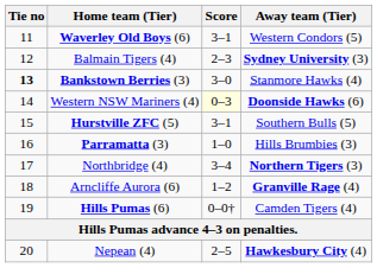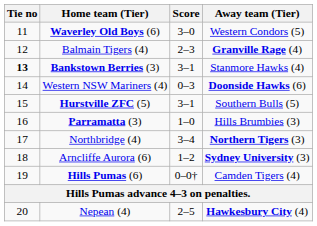 <table class="wikitable" style="text-align:center">
 <tr>
 <th>Tie no</th>
 <th>Home team (Tier)</th>
 <th>Score</th>
 <th>Away team (Tier)</th>
 </tr>
 <tr>
 <td>11</td>
 <td><strong><a href='#'>Waverley Old Boys</a></strong> (6)</td>
-<td>3–1</td>
+<td>3–0</td>
 <td><a href='#'>Western Condors</a> (5)</td>
 </tr>
 <tr>
 <td>12</td>
 <td><a href='#'>Balmain Tigers</a> (4)</td>
 <td>2–3</td>
-<td><strong><a href='#'>Sydney University</a></strong> (3)</td>
+<td><strong><a href='#'>Granville Rage</a></strong> (4)</td>
 </tr>
 <tr>
 <td><strong>13</strong></td>
 <td><strong><a href='#'>Bankstown Berries</a></strong> (3)</td>
-<td>3–0</td>
+<td>3–1</td>
 <td><a href='#'>Stanmore Hawks</a> (4)</td>
 </tr>
 <tr>
 <td>14</td>
 <td><a href='#'>Western NSW Mariners</a> (4)</td>
-<td style="background: lightyellow;">0–3</td>
+<td>0–3</td>
 <td><strong><a href='#'>Doonside Hawks</a></strong> (6)</td>
 </tr>
 <tr>
 <td>15</td>
 <td><strong><a href='#'>Hurstville ZFC</a></strong> (5)</td>
 <td>3–1</td>
 <td><a href='#'>Southern Bulls</a> (5)</td>
 </tr>
 <tr>
 <td>16</td>
 <td><strong><a href='#'>Parramatta</a></strong> (3)</td>
 <td>1–0</td>
 <td><a href='#'>Hills Brumbies</a> (3)</td>
 </tr>
 <tr>
 <td>17</td>
 <td><a href='#'>Northbridge</a> (4)</td>
 <td>3–4</td>
 <td><strong><a href='#'>Northern Tigers</a></strong> (3)</td>
 </tr>
 <tr>
 <td>18</td>
 <td><a href='#'>Arncliffe Aurora</a> (6)</td>
 <td>1–2</td>
-<td><strong><a href='#'>Granville Rage</a></strong> (4)</td>
+<td><strong><a href='#'>Sydney University</a></strong> (3)</td>
 </tr>
 <tr>
 <td>19</td>
 <td><strong><a href='#'>Hills Pumas</a></strong> (6)</td>
 <td>0–0†</td>
 <td><a href='#'>Camden Tigers</a> (4)</td>
 </tr>
 <tr>
 <th colspan=4>Hills Pumas advance 4–3 on penalties.</th>
 </tr>
 <tr>
 <td>20</td>
 <td><a href='#'>Nepean</a> (4)</td>
 <td>2–5</td>
 <td><strong><a href='#'>Hawkesbury City</a></strong> (4)</td>
 </tr>
 </table>
